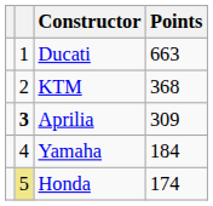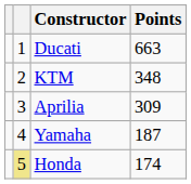 <table class="wikitable" style="font-size: 95%;">
 <tr>
 <th></th>
 <th></th>
 <th>Constructor</th>
 <th>Points</th>
 </tr>
 <tr>
 <td></td>
 <td align=center>1</td>
 <td> <a href='#'>Ducati</a></td>
 <td align=left>663</td>
 </tr>
 <tr>
 <td></td>
 <td align=center>2</td>
 <td> <a href='#'>KTM</a></td>
-<td align=left>368</td>
+<td align=left>348</td>
 </tr>
 <tr>
 <td></td>
-<td align=center><strong>3</strong></td>
+<td align=center>3</td>
 <td> <a href='#'>Aprilia</a></td>
 <td align=left>309</td>
 </tr>
 <tr>
 <td></td>
 <td align=center>4</td>
 <td> <a href='#'>Yamaha</a></td>
-<td align=left>184</td>
+<td align=left>187</td>
 </tr>
 <tr>
 <td></td>
 <td align=center style="background: khaki;">5</td>
 <td> <a href='#'>Honda</a></td>
 <td align=left>174</td>
 </tr>
 </table>
